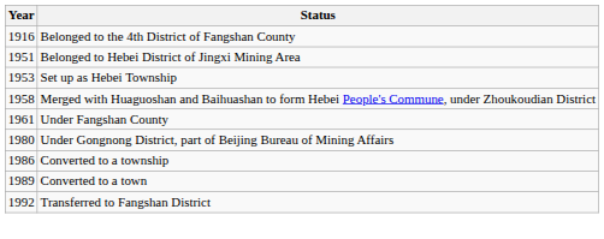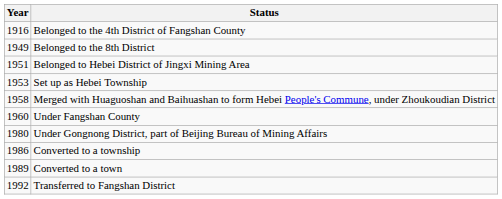 <table class="wikitable">
 <tr>
 <th>Year</th>
 <th>Status</th>
 </tr>
 <tr>
 <td>1916</td>
 <td>Belonged to the 4th District of Fangshan County</td>
+</tr>
+<tr>
+<td>1949</td>
+<td>Belonged to the 8th District</td>
 </tr>
 <tr>
 <td>1951</td>
 <td>Belonged to Hebei District of Jingxi Mining Area</td>
 </tr>
 <tr>
 <td>1953</td>
 <td>Set up as Hebei Township</td>
 </tr>
 <tr>
 <td>1958</td>
 <td>Merged with Huaguoshan and Baihuashan to form Hebei <a href='#'>People's Commune</a>, under Zhoukoudian District</td>
 </tr>
 <tr>
-<td>1961</td>
+<td>1960</td>
 <td>Under Fangshan County</td>
 </tr>
 <tr>
 <td>1980</td>
 <td>Under Gongnong District, part of Beijing Bureau of Mining Affairs</td>
 </tr>
 <tr>
 <td>1986</td>
 <td>Converted to a township</td>
 </tr>
 <tr>
 <td>1989</td>
 <td>Converted to a town</td>
 </tr>
 <tr>
 <td>1992</td>
 <td>Transferred to Fangshan District</td>
 </tr>
 </table>
